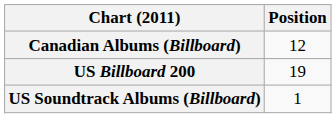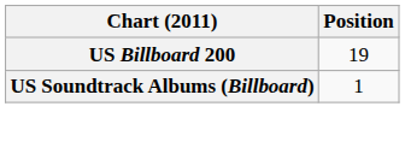 <table class="wikitable sortable plainrowheaders" style="text-align:center">
 <tr>
 <th scope="col">Chart (2011)</th>
 <th scope="col">Position</th>
-</tr>
-<tr>
-<th scope="row">Canadian Albums (<em>Billboard</em>)</th>
-<td>12</td>
 </tr>
 <tr>
 <th scope="row">US <em>Billboard</em> 200</th>
 <td>19</td>
 </tr>
 <tr>
 <th scope="row">US Soundtrack Albums (<em>Billboard</em>)</th>
 <td>1</td>
 </tr>
 </table>
